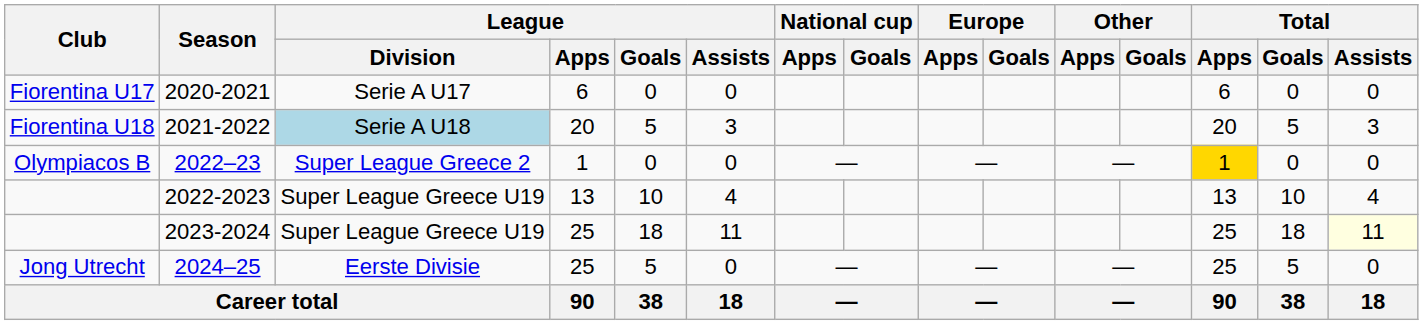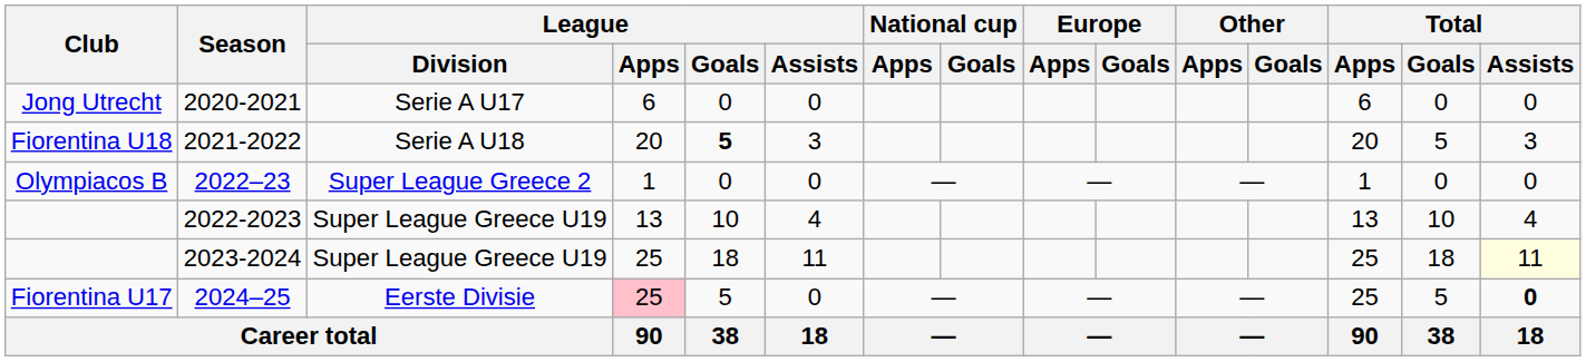 <table class="wikitable" style="text-align:center">
 <tr>
 <th rowspan="2">Club</th>
 <th rowspan="2">Season</th>
 <th colspan="4">League</th>
 <th colspan="2">National cup</th>
 <th colspan="2">Europe</th>
 <th colspan="2">Other</th>
 <th colspan="3">Total</th>
 </tr>
 <tr>
 <th>Division</th>
 <th>Apps</th>
 <th>Goals</th>
 <th>Assists</th>
 <th>Apps</th>
 <th>Goals</th>
 <th>Apps</th>
 <th>Goals</th>
 <th>Apps</th>
 <th>Goals</th>
 <th>Apps</th>
 <th>Goals</th>
 <th>Assists</th>
 </tr>
 <tr>
-<td><a href='#'>Fiorentina U17</a></td>
+<td><a href='#'>Jong Utrecht</a></td>
 <td>2020-2021</td>
 <td>Serie A U17</td>
 <td>6</td>
 <td>0</td>
 <td>0</td>
 <td></td>
 <td></td>
 <td></td>
 <td></td>
 <td></td>
 <td></td>
 <td>6</td>
 <td>0</td>
 <td>0</td>
 </tr>
 <tr>
 <td><a href='#'>Fiorentina U18</a></td>
 <td>2021-2022</td>
-<td style="background: lightblue;">Serie A U18</td>
+<td>Serie A U18</td>
 <td>20</td>
-<td>5</td>
+<td><strong>5</strong></td>
 <td>3</td>
 <td></td>
 <td></td>
 <td></td>
 <td></td>
 <td></td>
 <td></td>
 <td>20</td>
 <td>5</td>
 <td>3</td>
 </tr>
 <tr>
 <td><a href='#'>Olympiacos B</a></td>
 <td><a href='#'>2022–23</a></td>
 <td><a href='#'>Super League Greece 2</a></td>
 <td>1</td>
 <td>0</td>
 <td>0</td>
 <td colspan="2">—</td>
 <td colspan="2">—</td>
 <td colspan="2">—</td>
-<td style="background: gold;">1</td>
+<td>1</td>
 <td>0</td>
 <td>0</td>
 </tr>
 <tr>
 <td></td>
 <td>2022-2023</td>
 <td>Super League Greece U19</td>
 <td>13</td>
 <td>10</td>
 <td>4</td>
 <td></td>
 <td></td>
 <td></td>
 <td></td>
 <td></td>
 <td></td>
 <td>13</td>
 <td>10</td>
 <td>4</td>
 </tr>
 <tr>
 <td></td>
 <td>2023-2024</td>
 <td>Super League Greece U19</td>
 <td>25</td>
 <td>18</td>
 <td>11</td>
 <td></td>
 <td></td>
 <td></td>
 <td></td>
 <td></td>
 <td></td>
 <td>25</td>
 <td>18</td>
 <td style="background: lightyellow;">11</td>
 </tr>
 <tr>
-<td><a href='#'>Jong Utrecht</a></td>
+<td><a href='#'>Fiorentina U17</a></td>
 <td><a href='#'>2024–25</a></td>
 <td><a href='#'>Eerste Divisie</a></td>
-<td>25</td>
+<td style="background: pink;">25</td>
 <td>5</td>
 <td>0</td>
 <td colspan="2">—</td>
 <td colspan="2">—</td>
 <td colspan="2">—</td>
 <td>25</td>
 <td>5</td>
-<td>0</td>
+<td><strong>0</strong></td>
 </tr>
 <tr>
 <th colspan="3">Career total</th>
 <th>90</th>
 <th>38</th>
 <th>18</th>
 <th colspan="2">—</th>
 <th colspan="2">—</th>
 <th colspan="2">—</th>
 <th>90</th>
 <th>38</th>
 <th>18</th>
 </tr>
 </table>
